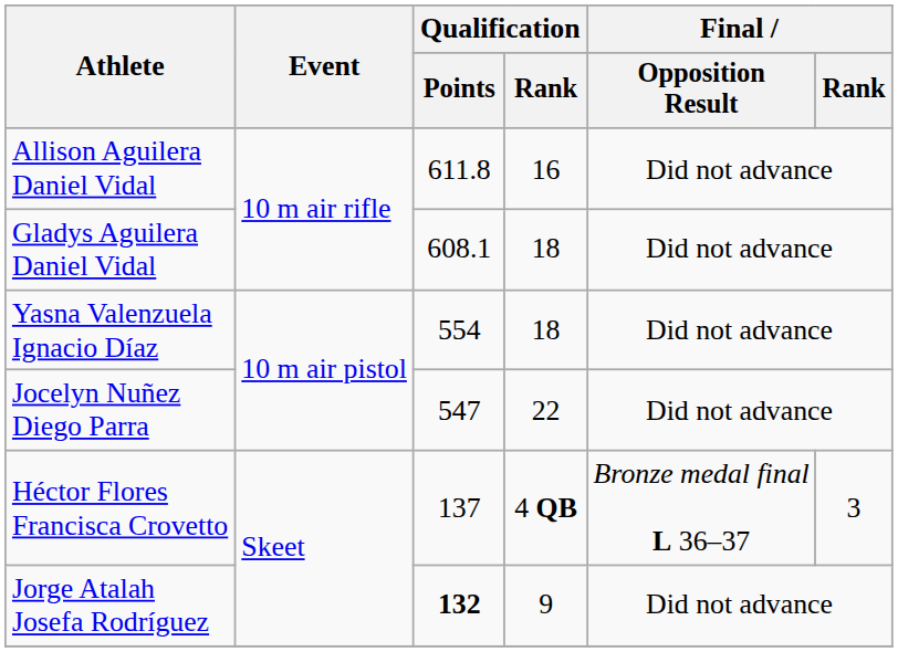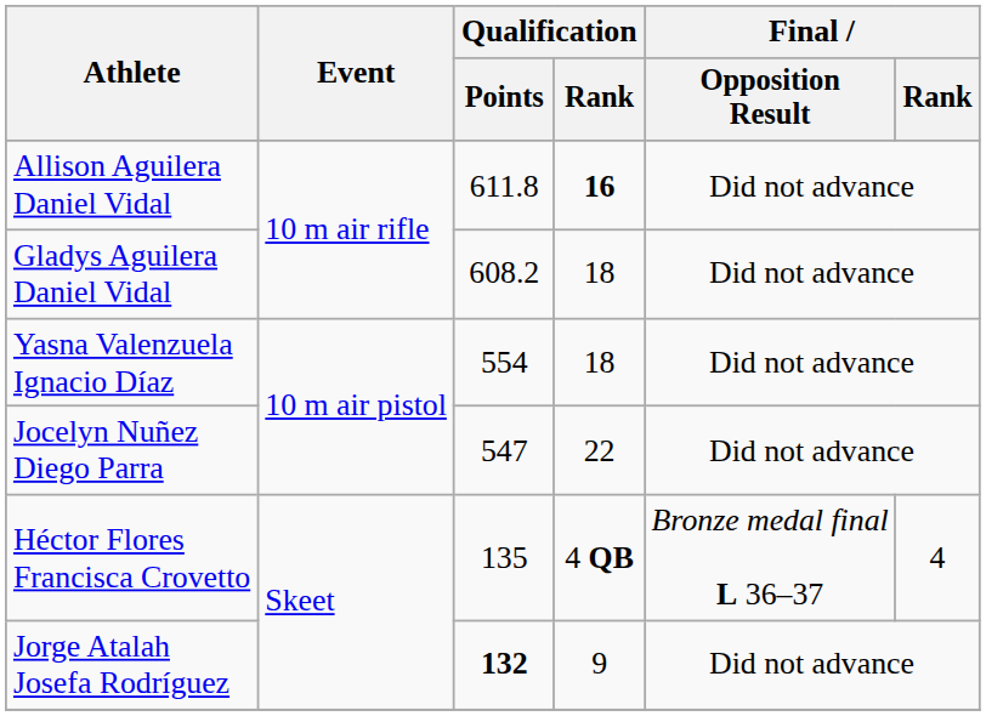 <table class=wikitable style=font-size:90%;text-align:center>
 <tr>
 <th rowspan=2>Athlete</th>
 <th rowspan=2>Event</th>
 <th colspan=2>Qualification</th>
 <th colspan=2>Final / </th>
 </tr>
 <tr style=font-size:95%>
 <th>Points</th>
 <th>Rank</th>
 <th>Opposition<br>Result</th>
 <th>Rank</th>
 </tr>
 <tr>
 <td align=left><a href='#'>Allison Aguilera</a><br><a href='#'>Daniel Vidal</a></td>
 <td align=left rowspan=2><a href='#'>10 m air rifle</a></td>
 <td>611.8</td>
-<td>16</td>
+<td><strong>16</strong></td>
 <td colspan="2">Did not advance</td>
 </tr>
 <tr>
 <td align=left><a href='#'>Gladys Aguilera</a><br><a href='#'>Daniel Vidal</a></td>
-<td>608.1</td>
+<td>608.2</td>
 <td>18</td>
 <td colspan="2">Did not advance</td>
 </tr>
 <tr>
 <td align=left><a href='#'>Yasna Valenzuela</a><br><a href='#'>Ignacio Díaz</a></td>
 <td align=left rowspan=2><a href='#'>10 m air pistol</a></td>
 <td>554</td>
 <td>18</td>
 <td colspan="2">Did not advance</td>
 </tr>
 <tr>
 <td align=left><a href='#'>Jocelyn Nuñez</a><br><a href='#'>Diego Parra</a></td>
 <td>547</td>
 <td>22</td>
 <td colspan="2">Did not advance</td>
 </tr>
 <tr>
 <td align=left><a href='#'>Héctor Flores</a><br><a href='#'>Francisca Crovetto</a></td>
 <td align=left rowspan=2><a href='#'>Skeet</a></td>
-<td>137</td>
+<td>135</td>
 <td>4 <strong>QB</strong></td>
 <td><em>Bronze medal final</em><br><br><strong>L</strong> 36–37</td>
-<td>3</td>
+<td>4</td>
 </tr>
 <tr>
 <td align=left><a href='#'>Jorge Atalah</a><br><a href='#'>Josefa Rodríguez</a></td>
 <td><strong>132</strong></td>
 <td>9</td>
 <td colspan="2">Did not advance</td>
 </tr>
 <tr>
 </tr>
 </table>
